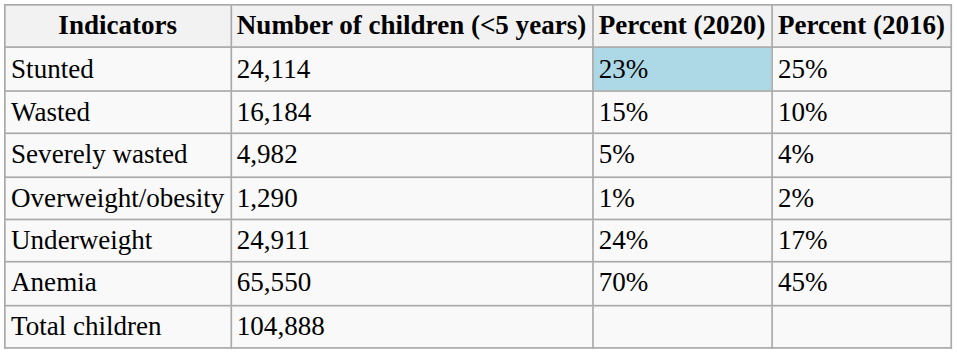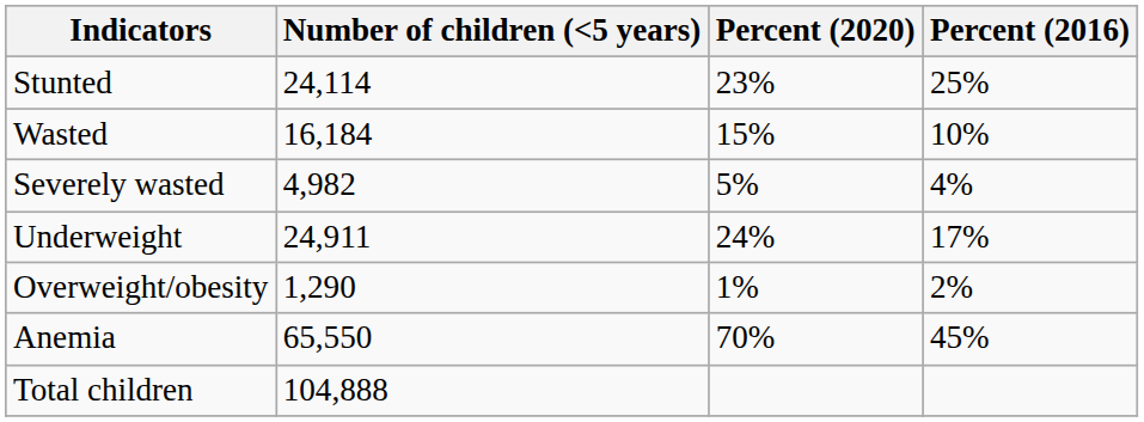 <table class = "wikitable sortable">
 <tr>
 <th>Indicators</th>
 <th>Number of children (<5 years)</th>
 <th>Percent (2020)</th>
 <th>Percent (2016)</th>
 </tr>
 <tr>
 <td>Stunted</td>
 <td>24,114</td>
-<td style="background: lightblue;">23%</td>
+<td>23%</td>
 <td>25%</td>
 </tr>
 <tr>
 <td>Wasted</td>
 <td>16,184</td>
 <td>15%</td>
 <td>10%</td>
 </tr>
 <tr>
 <td>Severely wasted</td>
 <td>4,982</td>
 <td>5%</td>
 <td>4%</td>
 </tr>
 <tr>
+<td>Underweight</td>
+<td>24,911</td>
+<td>24%</td>
+<td>17%</td>
+</tr>
+<tr>
 <td>Overweight/obesity</td>
 <td>1,290</td>
 <td>1%</td>
 <td>2%</td>
-</tr>
-<tr>
-<td>Underweight</td>
-<td>24,911</td>
-<td>24%</td>
-<td>17%</td>
 </tr>
 <tr>
 <td>Anemia</td>
 <td>65,550</td>
 <td>70%</td>
 <td>45%</td>
 </tr>
 <tr>
 <td>Total children</td>
 <td>104,888</td>
 <td></td>
 <td></td>
 </tr>
 </table>
